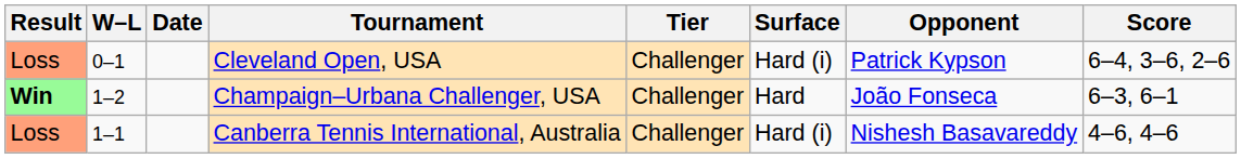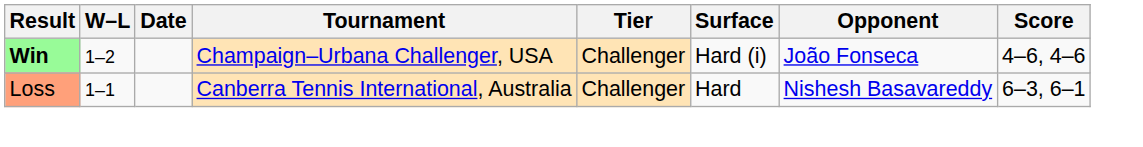 <table class="sortable wikitable">
 <tr>
 <th>Result</th>
 <th class="unsortable">W–L</th>
 <th>Date</th>
 <th>Tournament</th>
 <th>Tier</th>
 <th>Surface</th>
 <th>Opponent</th>
 <th class="unsortable">Score</th>
 </tr>
 <tr>
-<td bgcolor=FFA07A>Loss</td>
-<td><small>0–1</small></td>
-<td><a href='#'></a></td>
-<td style="background:moccasin;"><a href='#'>Cleveland Open</a>, USA</td>
-<td style="background:moccasin;">Challenger</td>
-<td>Hard (i)</td>
-<td> <a href='#'>Patrick Kypson</a></td>
-<td>6–4, 3–6, 2–6</td>
-</tr>
-<tr>
 <td bgcolor=98FB98><strong>Win</strong></td>
 <td><small>1–2</small></td>
 <td><a href='#'></a></td>
 <td style="background:moccasin;"><a href='#'>Champaign–Urbana Challenger</a>, USA</td>
 <td style="background:moccasin;">Challenger</td>
-<td>Hard</td>
+<td>Hard (i)</td>
 <td> <a href='#'>João Fonseca</a></td>
-<td>6–3, 6–1</td>
+<td>4–6, 4–6</td>
 </tr>
 <tr>
 <td bgcolor=FFA07A>Loss</td>
 <td><small>1–1</small></td>
 <td><a href='#'></a></td>
 <td style="background:moccasin;"><a href='#'>Canberra Tennis International</a>, Australia</td>
 <td style="background:moccasin;">Challenger</td>
-<td>Hard (i)</td>
+<td>Hard</td>
 <td> <a href='#'>Nishesh Basavareddy</a></td>
-<td>4–6, 4–6</td>
+<td>6–3, 6–1</td>
 </tr>
 </table>
